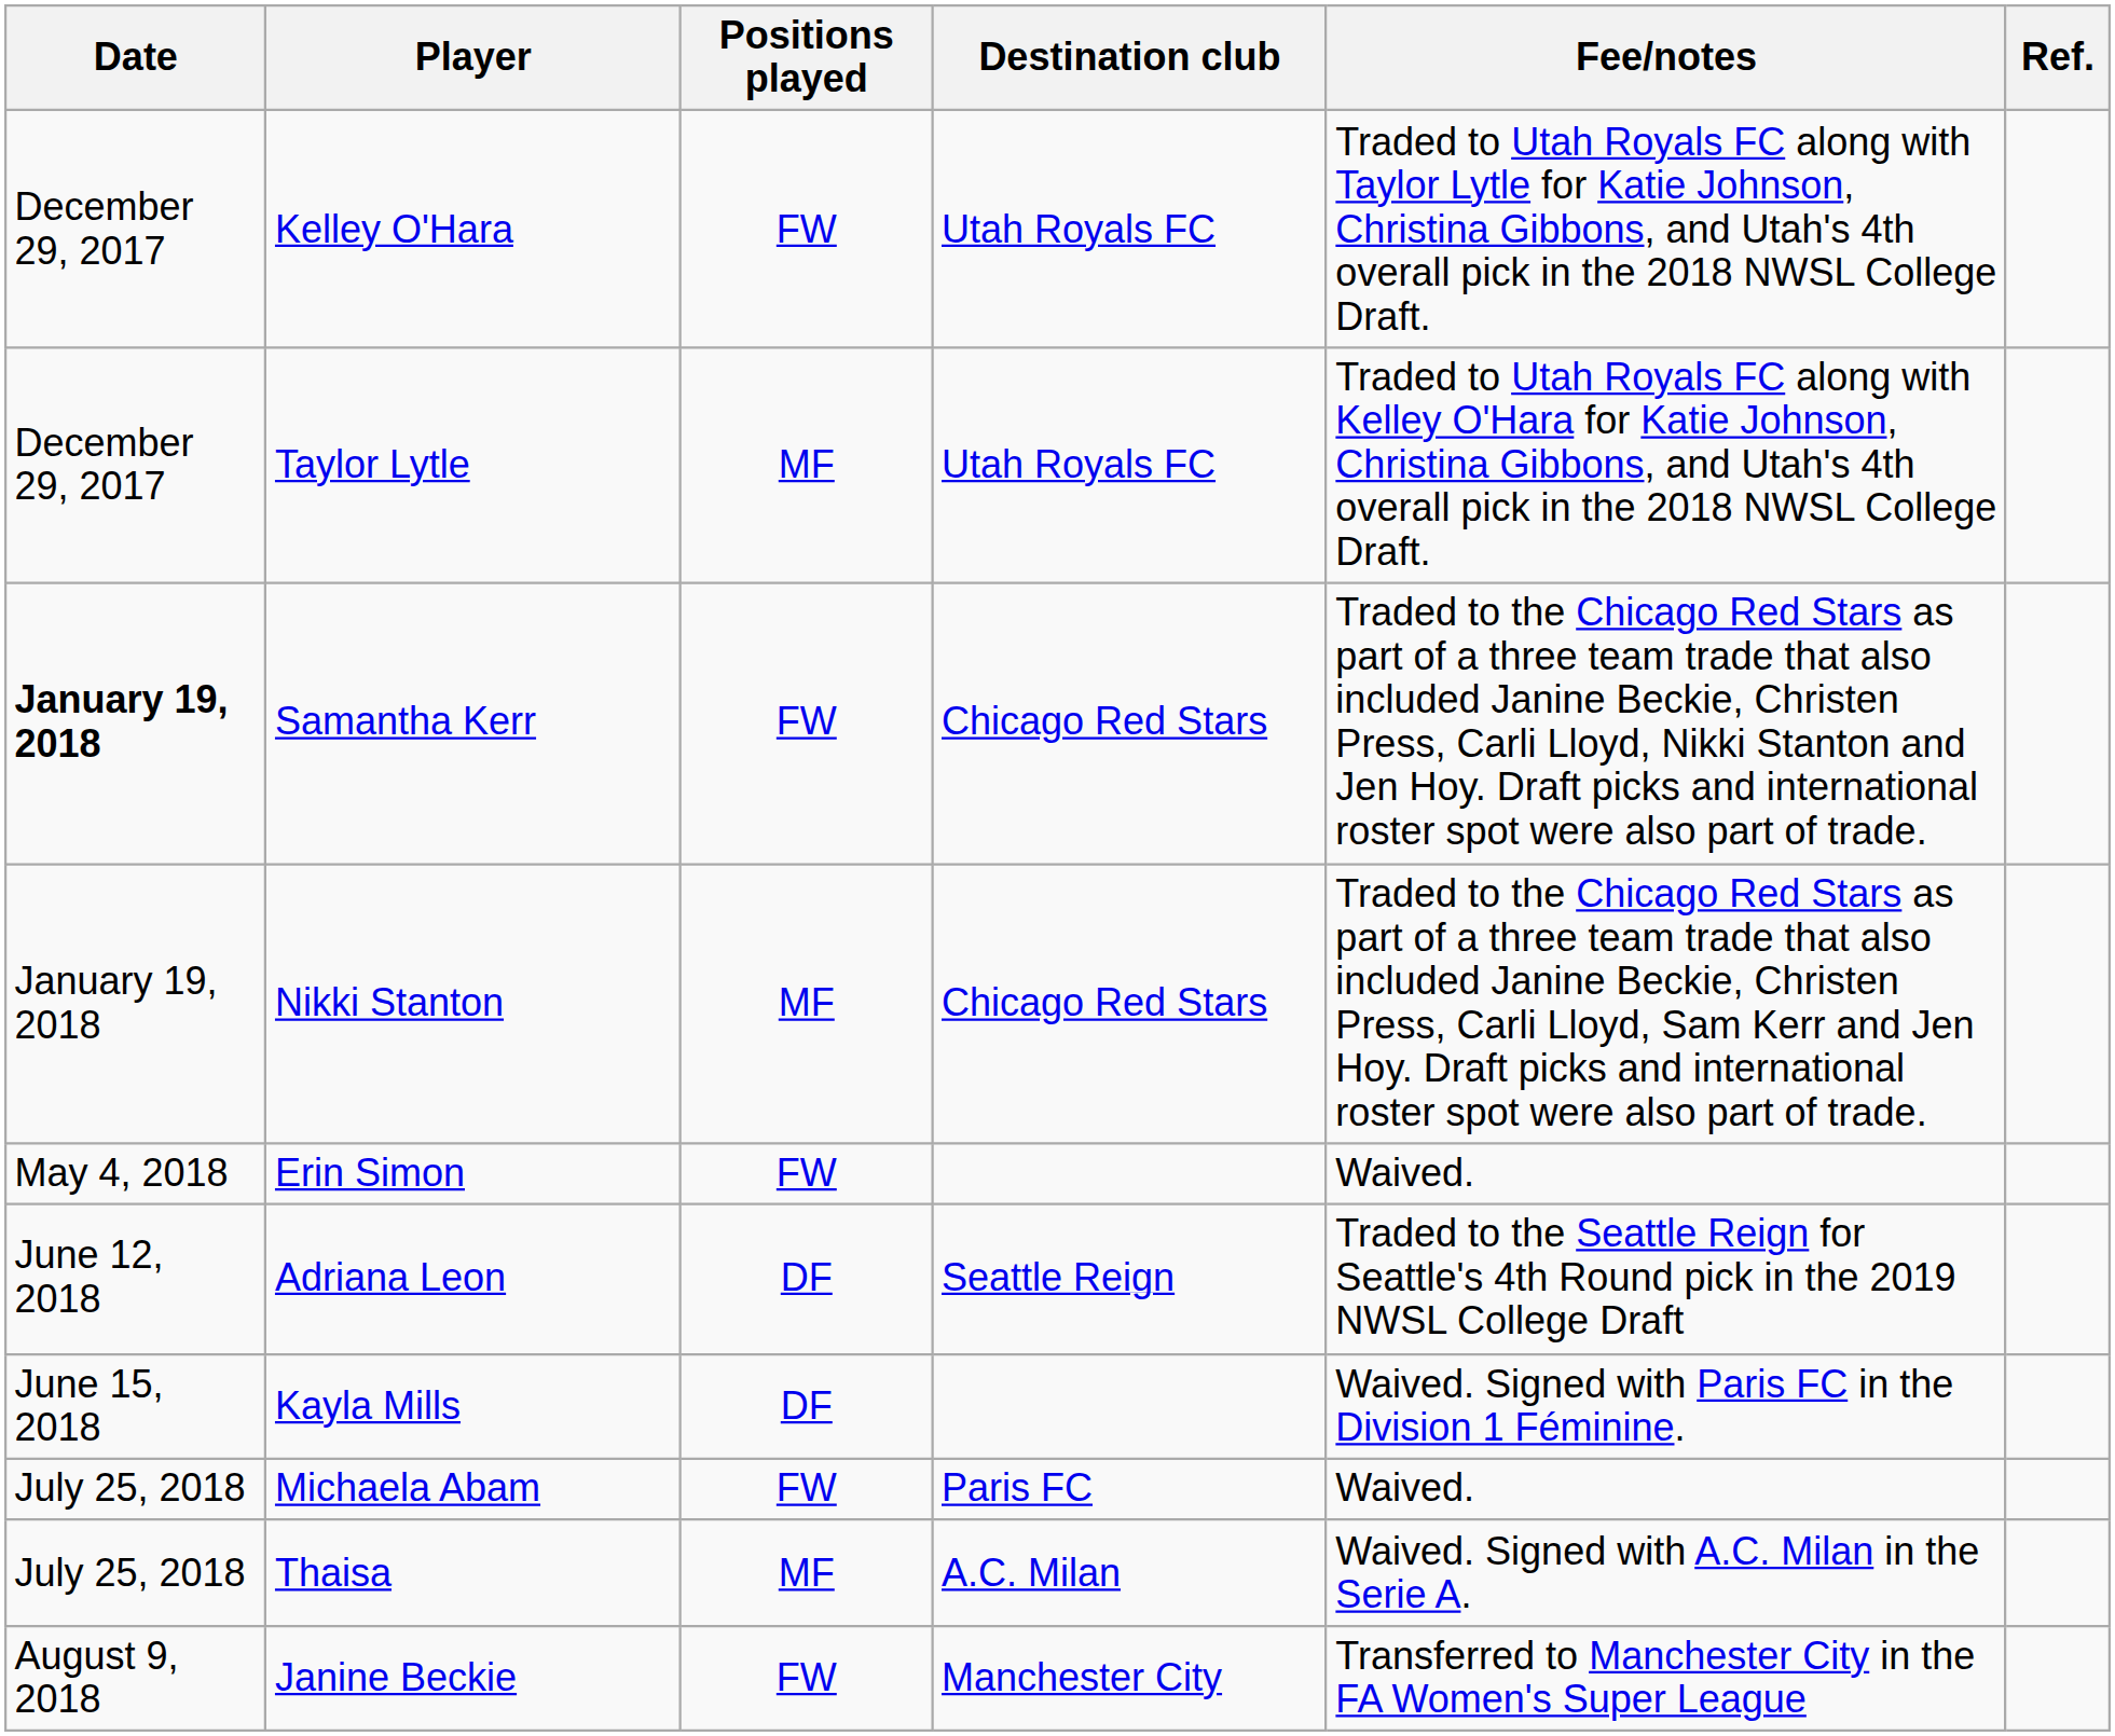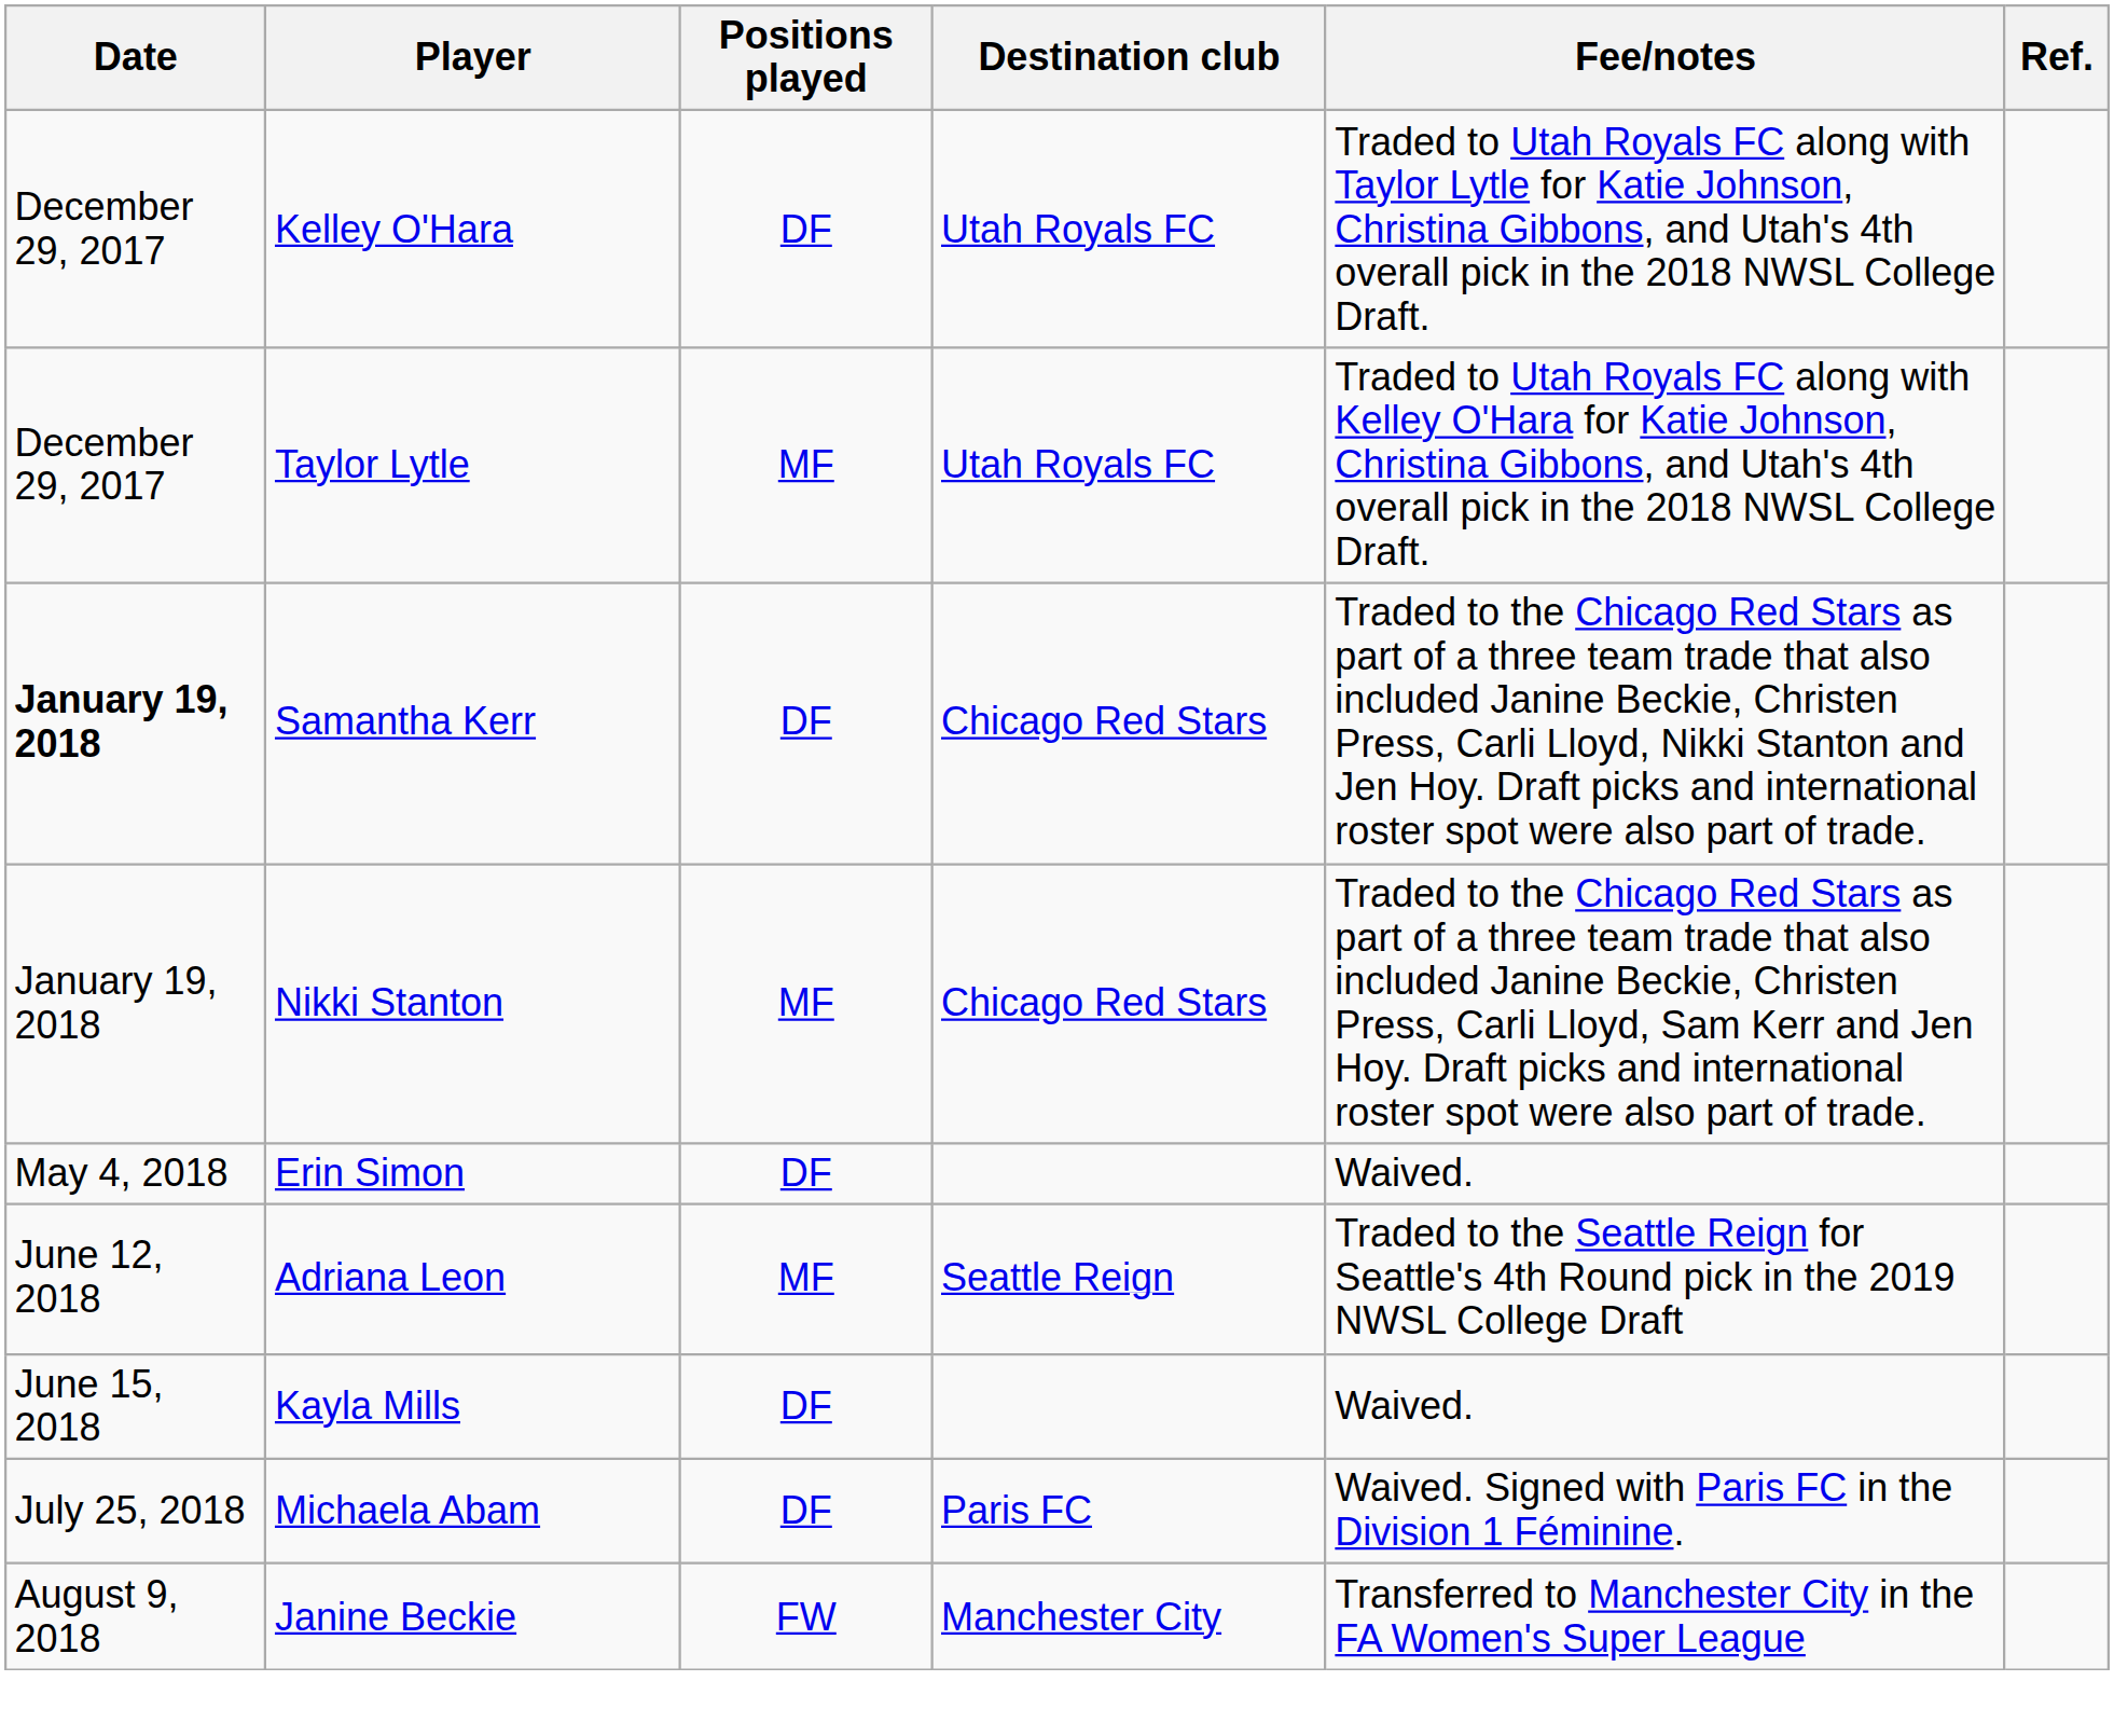 <table class="wikitable" style="text-align: left;">
 <tr>
 <th style="width:125px;">Date</th>
 <th style="width:250px;">Player</th>
 <th style="width:120px;">Positions played</th>
 <th style="width:220px;">Destination club</th>
 <th style="width:450px;">Fee/notes</th>
 <th style="width:40px;">Ref.</th>
 </tr>
 <tr>
 <td>December 29, 2017</td>
 <td> <a href='#'>Kelley O'Hara</a></td>
-<td style="text-align: center;"><a href='#'>FW</a></td>
+<td style="text-align: center;"><a href='#'>DF</a></td>
 <td> <a href='#'>Utah Royals FC</a></td>
 <td>Traded to <a href='#'>Utah Royals FC</a> along with <a href='#'>Taylor Lytle</a> for <a href='#'>Katie Johnson</a>, <a href='#'>Christina Gibbons</a>, and Utah's 4th overall pick in the 2018 NWSL College Draft.</td>
 <td></td>
 </tr>
 <tr>
 <td>December 29, 2017</td>
 <td> <a href='#'>Taylor Lytle</a></td>
 <td style="text-align: center;"><a href='#'>MF</a></td>
 <td> <a href='#'>Utah Royals FC</a></td>
 <td>Traded to <a href='#'>Utah Royals FC</a> along with <a href='#'>Kelley O'Hara</a> for <a href='#'>Katie Johnson</a>, <a href='#'>Christina Gibbons</a>, and Utah's 4th overall pick in the 2018 NWSL College Draft.</td>
 <td></td>
 </tr>
 <tr>
 <td><strong>January 19, 2018</strong></td>
 <td> <a href='#'>Samantha Kerr</a></td>
-<td style="text-align: center;"><a href='#'>FW</a></td>
+<td style="text-align: center;"><a href='#'>DF</a></td>
 <td> <a href='#'>Chicago Red Stars</a></td>
 <td>Traded to the <a href='#'>Chicago Red Stars</a> as part of a three team trade that also included Janine Beckie, Christen Press, Carli Lloyd, Nikki Stanton and Jen Hoy. Draft picks and international roster spot were also part of trade.</td>
 <td></td>
 </tr>
 <tr>
 <td>January 19, 2018</td>
 <td> <a href='#'>Nikki Stanton</a></td>
 <td style="text-align: center;"><a href='#'>MF</a></td>
 <td> <a href='#'>Chicago Red Stars</a></td>
 <td>Traded to the <a href='#'>Chicago Red Stars</a> as part of a three team trade that also included Janine Beckie, Christen Press, Carli Lloyd, Sam Kerr and Jen Hoy. Draft picks and international roster spot were also part of trade.</td>
 <td></td>
 </tr>
 <tr>
 <td>May 4, 2018</td>
 <td> <a href='#'>Erin Simon</a></td>
-<td style="text-align: center;"><a href='#'>FW</a></td>
+<td style="text-align: center;"><a href='#'>DF</a></td>
 <td></td>
 <td>Waived.</td>
 <td></td>
 </tr>
 <tr>
 <td>June 12, 2018</td>
 <td> <a href='#'>Adriana Leon</a></td>
-<td style="text-align: center;"><a href='#'>DF</a></td>
+<td style="text-align: center;"><a href='#'>MF</a></td>
 <td> <a href='#'>Seattle Reign</a></td>
 <td>Traded to the <a href='#'>Seattle Reign</a> for Seattle's 4th Round pick in the 2019 NWSL College Draft</td>
 <td></td>
 </tr>
 <tr>
 <td>June 15, 2018</td>
 <td> <a href='#'>Kayla Mills</a></td>
 <td style="text-align: center;"><a href='#'>DF</a></td>
 <td></td>
-<td>Waived. Signed with <a href='#'>Paris FC</a> in the <a href='#'>Division 1 Féminine</a>.</td>
+<td>Waived.</td>
 <td></td>
 </tr>
 <tr>
 <td>July 25, 2018</td>
 <td> <a href='#'>Michaela Abam</a></td>
-<td style="text-align: center;"><a href='#'>FW</a></td>
+<td style="text-align: center;"><a href='#'>DF</a></td>
 <td> <a href='#'>Paris FC</a></td>
-<td>Waived.</td>
-<td></td>
-</tr>
-<tr>
-<td>July 25, 2018</td>
-<td> <a href='#'>Thaisa</a></td>
-<td style="text-align: center;"><a href='#'>MF</a></td>
-<td> <a href='#'>A.C. Milan</a></td>
-<td>Waived. Signed with <a href='#'>A.C. Milan</a> in the <a href='#'>Serie A</a>.</td>
+<td>Waived. Signed with <a href='#'>Paris FC</a> in the <a href='#'>Division 1 Féminine</a>.</td>
 <td></td>
 </tr>
 <tr>
 <td>August 9, 2018</td>
 <td> <a href='#'>Janine Beckie</a></td>
 <td style="text-align: center;"><a href='#'>FW</a></td>
 <td> <a href='#'>Manchester City</a></td>
 <td>Transferred to <a href='#'>Manchester City</a> in the <a href='#'>FA Women's Super League</a></td>
 <td></td>
 </tr>
 </table>
